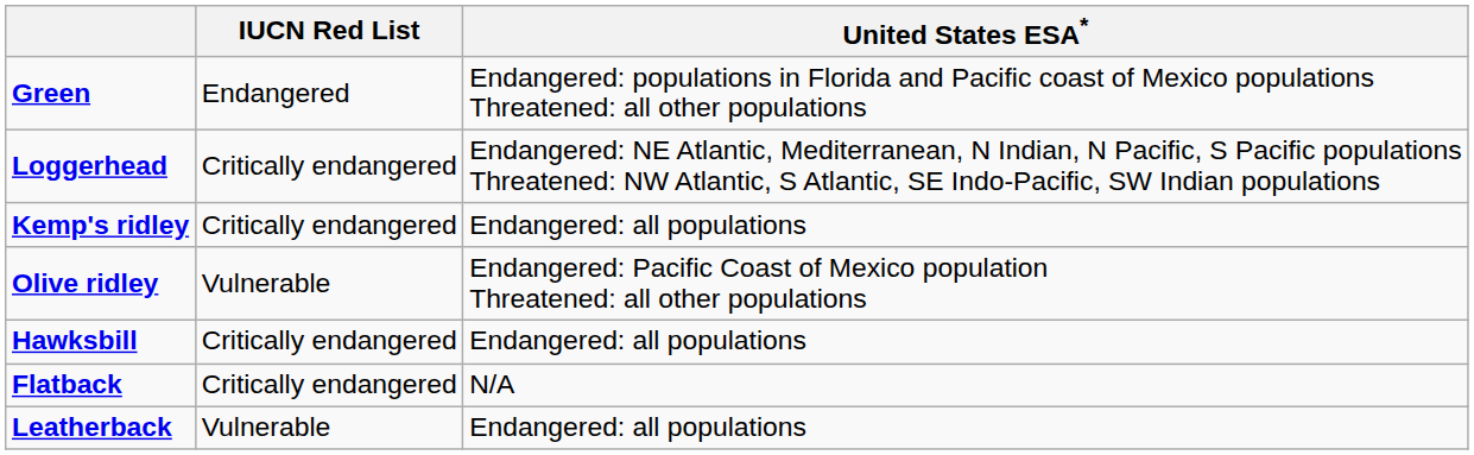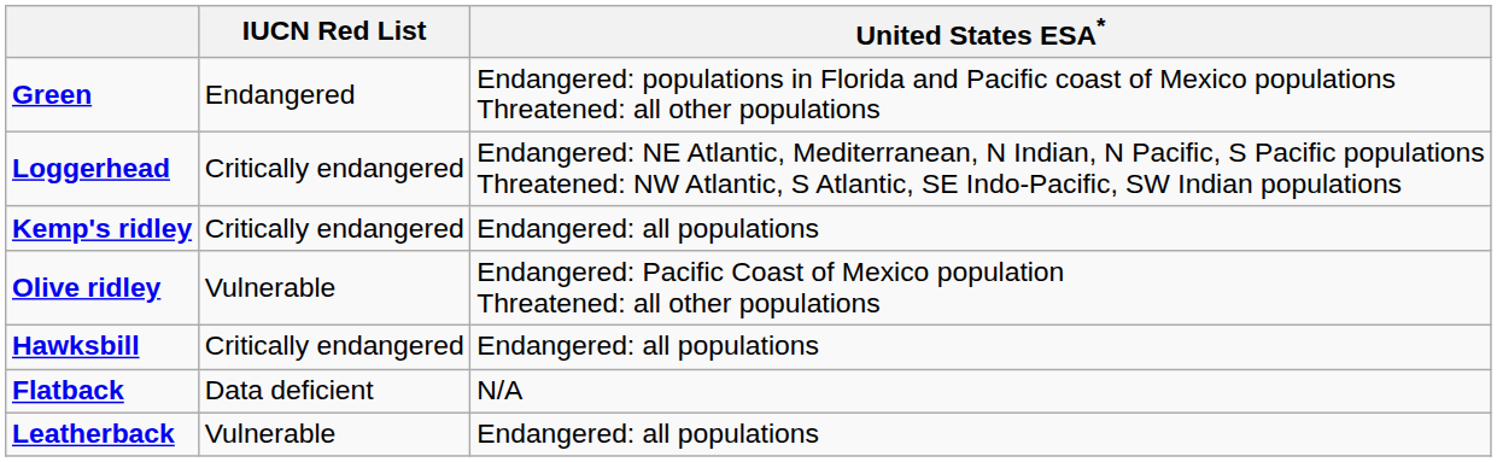 <table class="wikitable">
 <tr>
 <th></th>
 <th><strong>IUCN Red List</strong></th>
 <th><strong>United States ESA<sup>*</sup></strong></th>
 </tr>
 <tr>
 <td><a href='#'><strong>Green</strong></a></td>
 <td>Endangered</td>
 <td>Endangered: populations in Florida and Pacific coast of Mexico populations<br>Threatened: all other populations</td>
 </tr>
 <tr>
 <td><a href='#'><strong>Loggerhead</strong></a></td>
 <td>Critically endangered</td>
 <td>Endangered: NE Atlantic, Mediterranean, N Indian, N Pacific, S Pacific populations<br>Threatened: NW Atlantic, S Atlantic, SE Indo-Pacific, SW Indian populations</td>
 </tr>
 <tr>
 <td><a href='#'><strong>Kemp's ridley</strong></a></td>
 <td>Critically endangered</td>
 <td>Endangered: all populations</td>
 </tr>
 <tr>
 <td><a href='#'><strong>Olive ridley</strong></a></td>
 <td>Vulnerable</td>
 <td>Endangered: Pacific Coast of Mexico population<br>Threatened: all other populations</td>
 </tr>
 <tr>
 <td><a href='#'><strong>Hawksbill</strong></a></td>
 <td>Critically endangered</td>
 <td>Endangered: all populations</td>
 </tr>
 <tr>
 <td><a href='#'><strong>Flatback</strong></a></td>
-<td>Critically endangered</td>
+<td>Data deficient</td>
 <td>N/A</td>
 </tr>
 <tr>
 <td><a href='#'><strong>Leatherback</strong></a></td>
 <td>Vulnerable</td>
 <td>Endangered: all populations</td>
 </tr>
 </table>
